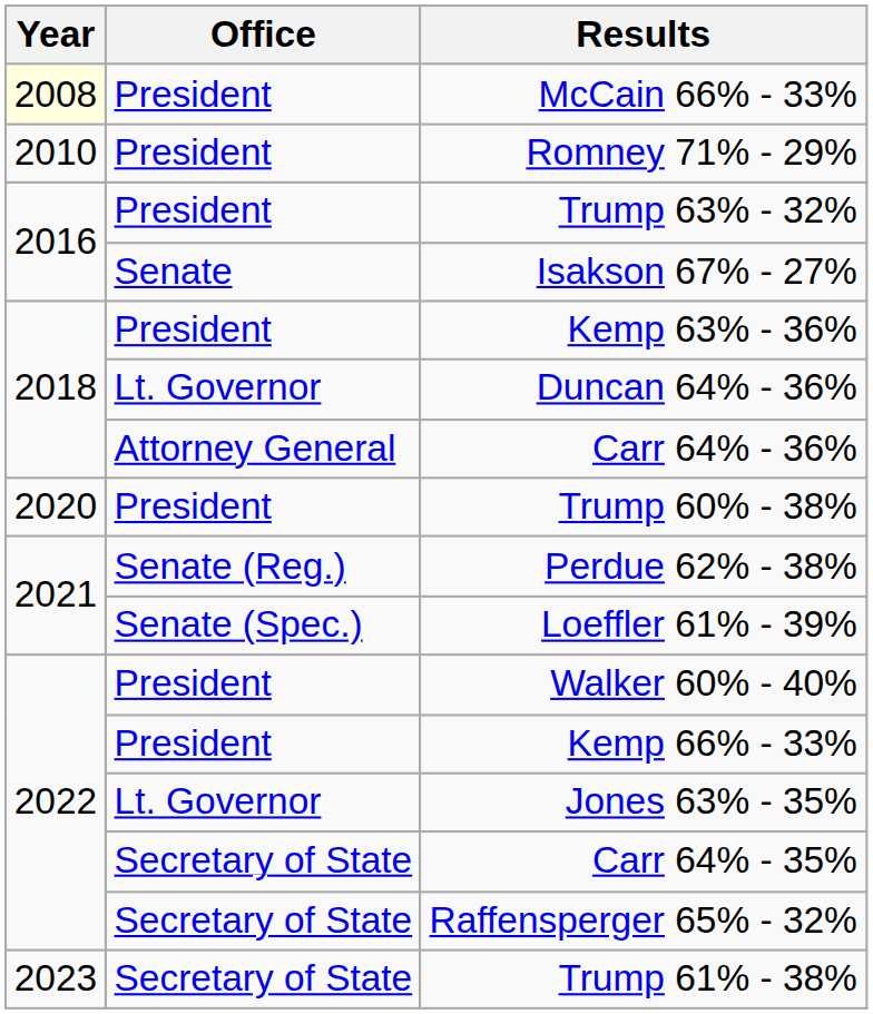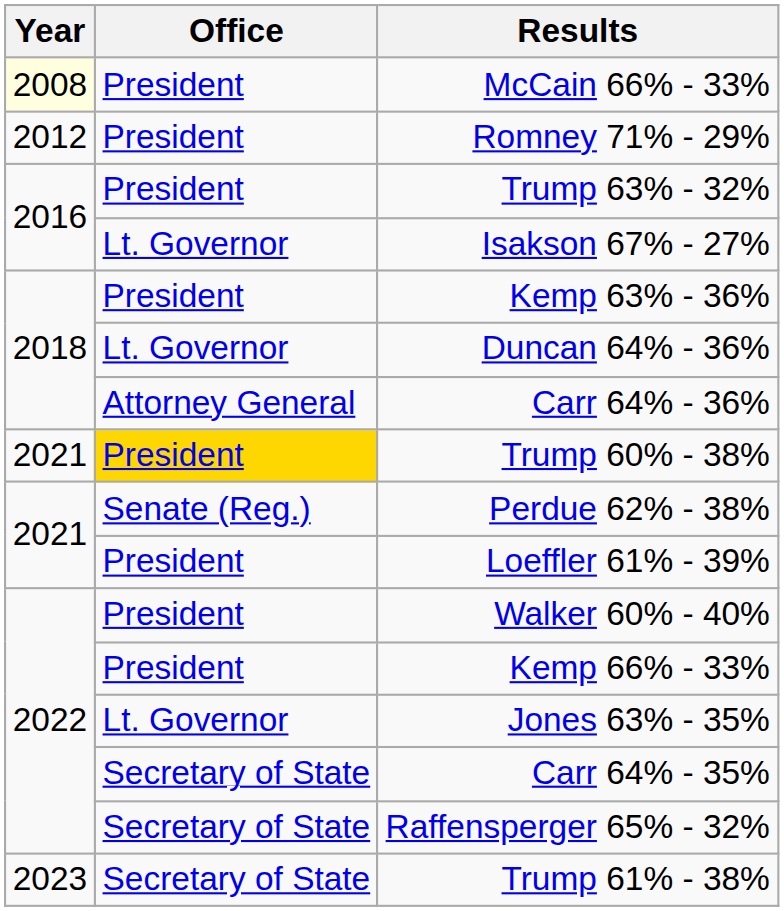 <table class=wikitable>
 <tr>
 <th>Year</th>
 <th>Office</th>
 <th>Results</th>
 </tr>
 <tr>
 <td style="background: lightyellow;">2008</td>
 <td><a href='#'>President</a></td>
 <td align="right" ><a href='#'>McCain</a> 66% - 33%</td>
 </tr>
 <tr>
-<td>2010</td>
+<td>2012</td>
 <td><a href='#'>President</a></td>
 <td align="right" ><a href='#'>Romney</a> 71% - 29%</td>
 </tr>
 <tr>
 <td rowspan=2>2016</td>
 <td><a href='#'>President</a></td>
 <td align="right" ><a href='#'>Trump</a> 63% - 32%</td>
 </tr>
 <tr>
-<td><a href='#'>Senate</a></td>
+<td><a href='#'>Lt. Governor</a></td>
 <td align="right" ><a href='#'>Isakson</a> 67% - 27%</td>
 </tr>
 <tr>
 <td rowspan=3>2018</td>
 <td><a href='#'>President</a></td>
 <td align="right" ><a href='#'>Kemp</a> 63% - 36%</td>
 </tr>
 <tr>
 <td><a href='#'>Lt. Governor</a></td>
 <td align="right" ><a href='#'>Duncan</a> 64% - 36%</td>
 </tr>
 <tr>
 <td><a href='#'>Attorney General</a></td>
 <td align="right" ><a href='#'>Carr</a> 64% - 36%</td>
 </tr>
 <tr>
-<td>2020</td>
-<td><a href='#'>President</a></td>
+<td>2021</td>
+<td style="background: gold;"><a href='#'>President</a></td>
 <td align="right" ><a href='#'>Trump</a> 60% - 38%</td>
 </tr>
 <tr>
 <td rowspan=2>2021</td>
 <td><a href='#'>Senate (Reg.)</a></td>
 <td align="right" ><a href='#'>Perdue</a> 62% - 38%</td>
 </tr>
 <tr>
-<td><a href='#'>Senate (Spec.)</a></td>
+<td><a href='#'>President</a></td>
 <td align="right" ><a href='#'>Loeffler</a> 61% - 39%</td>
 </tr>
 <tr>
 <td rowspan=5>2022</td>
 <td><a href='#'>President</a></td>
 <td align="right" ><a href='#'>Walker</a> 60% - 40%</td>
 </tr>
 <tr>
 <td><a href='#'>President</a></td>
 <td align="right" ><a href='#'>Kemp</a> 66% - 33%</td>
 </tr>
 <tr>
 <td><a href='#'>Lt. Governor</a></td>
 <td align="right" ><a href='#'>Jones</a> 63% - 35%</td>
 </tr>
 <tr>
 <td><a href='#'>Secretary of State</a></td>
 <td align="right" ><a href='#'>Carr</a> 64% - 35%</td>
 </tr>
 <tr>
 <td><a href='#'>Secretary of State</a></td>
 <td align="right" ><a href='#'>Raffensperger</a> 65% - 32%</td>
 </tr>
 <tr>
 <td>2023</td>
 <td><a href='#'>Secretary of State</a></td>
 <td align="right" ><a href='#'>Trump</a> 61% - 38%</td>
 </tr>
 </table>
